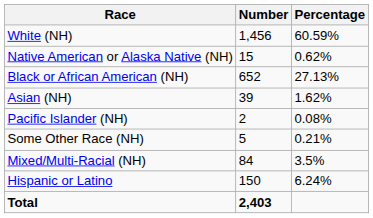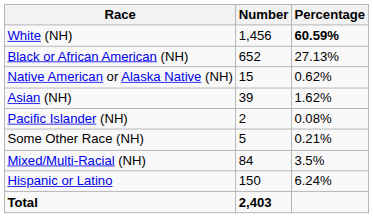 <table class="wikitable">
 <tr>
 <th>Race</th>
 <th>Number</th>
 <th>Percentage</th>
 </tr>
 <tr>
 <td><a href='#'>White</a> (NH)</td>
 <td>1,456</td>
-<td>60.59%</td>
+<td><strong>60.59%</strong></td>
+</tr>
+<tr>
+<td><a href='#'>Black or African American</a> (NH)</td>
+<td>652</td>
+<td>27.13%</td>
 </tr>
 <tr>
 <td><a href='#'>Native American</a> or <a href='#'>Alaska Native</a> (NH)</td>
 <td>15</td>
 <td>0.62%</td>
-</tr>
-<tr>
-<td><a href='#'>Black or African American</a> (NH)</td>
-<td>652</td>
-<td>27.13%</td>
 </tr>
 <tr>
 <td><a href='#'>Asian</a> (NH)</td>
 <td>39</td>
 <td>1.62%</td>
 </tr>
 <tr>
 <td><a href='#'>Pacific Islander</a> (NH)</td>
 <td>2</td>
 <td>0.08%</td>
 </tr>
 <tr>
 <td>Some Other Race (NH)</td>
 <td>5</td>
 <td>0.21%</td>
 </tr>
 <tr>
 <td><a href='#'>Mixed/Multi-Racial</a> (NH)</td>
 <td>84</td>
 <td>3.5%</td>
 </tr>
 <tr>
 <td><a href='#'>Hispanic or Latino</a></td>
 <td>150</td>
 <td>6.24%</td>
 </tr>
 <tr>
 <td><strong>Total</strong></td>
 <td><strong>2,403</strong></td>
 <td></td>
 </tr>
 </table>
